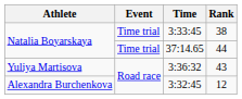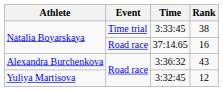 <table class=wikitable style="font-size:90%">
 <tr>
 <th>Athlete</th>
 <th>Event</th>
 <th>Time</th>
 <th>Rank</th>
 </tr>
 <tr align=center>
 <td align=left rowspan=2><a href='#'>Natalia Boyarskaya</a></td>
 <td align=left><a href='#'>Time trial</a></td>
 <td>3:33:45</td>
 <td>38</td>
 </tr>
 <tr align=center>
-<td align=left><a href='#'>Time trial</a></td>
+<td align=left><a href='#'>Road race</a></td>
 <td>37:14.65</td>
-<td>44</td>
+<td>16</td>
 </tr>
 <tr align=center>
-<td align=left><a href='#'>Yuliya Martisova</a></td>
+<td align=left><a href='#'>Alexandra Burchenkova</a></td>
 <td align=left rowspan=2><a href='#'>Road race</a></td>
 <td>3:36:32</td>
 <td>43</td>
 </tr>
 <tr align=center>
-<td align=left><a href='#'>Alexandra Burchenkova</a></td>
+<td align=left><a href='#'>Yuliya Martisova</a></td>
 <td>3:32:45</td>
 <td>12</td>
 </tr>
 </table>
